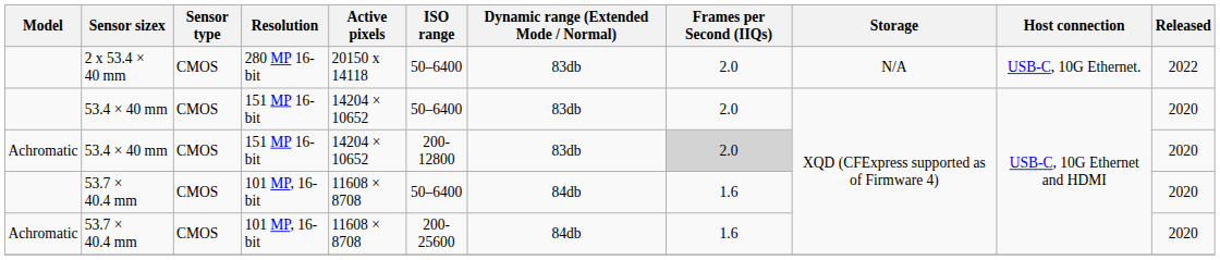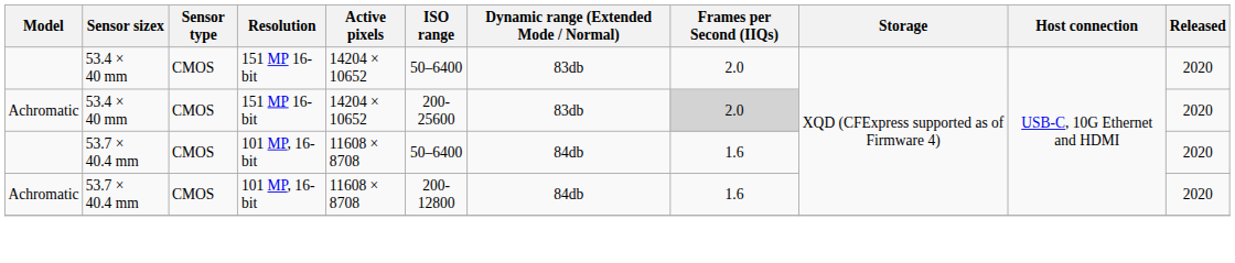 <table class="wikitable" style="font-size:95%;">
 <tr>
 <th>Model</th>
 <th>Sensor sizex</th>
 <th>Sensor type</th>
 <th>Resolution</th>
 <th>Active pixels</th>
 <th>ISO range</th>
 <th>Dynamic range (Extended Mode / Normal)</th>
 <th>Frames per Second (IIQs)</th>
 <th>Storage</th>
 <th>Host connection</th>
 <th>Released</th>
-</tr>
-<tr>
-<td></td>
-<td>2 x 53.4 × 40 mm</td>
-<td>CMOS</td>
-<td>280 <a href='#'>MP</a> 16-bit</td>
-<td>20150 x 14118</td>
-<td align=center>50–6400</td>
-<td align=center>83db</td>
-<td align=center>2.0</td>
-<td rowspan=1 align=center>N/A</td>
-<td rowspan=1 align=center><a href='#'>USB-C</a>, 10G Ethernet.</td>
-<td align=center>2022</td>
 </tr>
 <tr>
 <td></td>
 <td>53.4 × 40 mm</td>
 <td>CMOS</td>
 <td>151 <a href='#'>MP</a> 16-bit</td>
 <td>14204  × 10652</td>
 <td align=center>50–6400</td>
 <td align=center>83db</td>
 <td align=center>2.0</td>
 <td rowspan=4 align=center>XQD (CFExpress supported as of Firmware 4)</td>
 <td rowspan=4 align=center><a href='#'>USB-C</a>, 10G Ethernet and HDMI</td>
 <td align=center>2020</td>
 </tr>
 <tr>
 <td> Achromatic</td>
 <td>53.4 × 40 mm</td>
 <td>CMOS</td>
 <td>151 <a href='#'>MP</a> 16-bit</td>
 <td>14204  × 10652</td>
-<td align=center>200-12800</td>
+<td align=center>200-25600</td>
 <td align=center>83db</td>
 <td align=center style="background: lightgrey;">2.0</td>
 <td align=center>2020</td>
 </tr>
 <tr>
 <td></td>
 <td>53.7 × 40.4 mm</td>
 <td>CMOS</td>
 <td>101 <a href='#'>MP</a>, 16-bit</td>
 <td>11608  × 8708</td>
 <td align=center>50–6400</td>
 <td align=center>84db</td>
 <td align=center>1.6</td>
 <td align=center>2020</td>
 </tr>
 <tr>
 <td> Achromatic</td>
 <td>53.7 × 40.4 mm</td>
 <td>CMOS</td>
 <td>101 <a href='#'>MP</a>, 16-bit</td>
 <td>11608  × 8708</td>
-<td align=center>200-25600</td>
+<td align=center>200-12800</td>
 <td align=center>84db</td>
 <td align=center>1.6</td>
 <td align=center>2020</td>
 </tr>
 <tr>
 </tr>
 </table>
